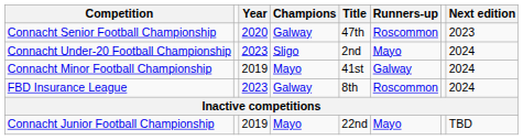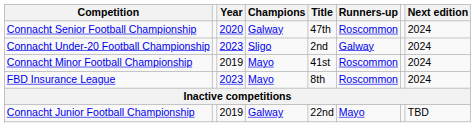 <table class="wikitable sortable">
 <tr>
 <th>Competition</th>
 <td></td>
 <th>Year</th>
 <th>Champions</th>
 <th>Title</th>
 <th>Runners-up</th>
 <td></td>
 <th>Next edition</th>
 </tr>
 <tr>
 <td><a href='#'>Connacht Senior Football Championship</a></td>
 <td></td>
 <td><a href='#'>2020</a></td>
 <td> <a href='#'>Galway</a></td>
 <td>47th</td>
 <td> <a href='#'>Roscommon</a></td>
 <td></td>
-<td>2023</td>
+<td>2024</td>
 </tr>
 <tr>
 <td><a href='#'>Connacht Under-20 Football Championship</a></td>
 <td></td>
 <td><a href='#'>2023</a></td>
 <td> <a href='#'>Sligo</a></td>
 <td>2nd</td>
-<td> <a href='#'>Mayo</a></td>
+<td> <a href='#'>Galway</a></td>
 <td></td>
 <td>2024</td>
 </tr>
 <tr>
 <td><a href='#'>Connacht Minor Football Championship</a></td>
 <td></td>
 <td>2019</td>
 <td> <a href='#'>Mayo</a></td>
 <td>41st</td>
-<td> <a href='#'>Galway</a></td>
+<td> <a href='#'>Roscommon</a></td>
 <td></td>
 <td>2024</td>
 </tr>
 <tr>
 <td><a href='#'>FBD Insurance League</a></td>
 <td></td>
 <td><a href='#'>2023</a></td>
-<td> <a href='#'>Galway</a></td>
+<td> <a href='#'>Mayo</a></td>
 <td>8th</td>
 <td> <a href='#'>Roscommon</a></td>
 <td></td>
 <td>2024</td>
 </tr>
 <tr>
 <th colspan="8">Inactive competitions</th>
 </tr>
 <tr>
 <td><a href='#'>Connacht Junior Football Championship</a></td>
 <td></td>
 <td>2019</td>
-<td> <a href='#'>Mayo</a></td>
+<td> <a href='#'>Galway</a></td>
 <td>22nd</td>
 <td> <a href='#'>Mayo</a></td>
 <td></td>
 <td>TBD</td>
 </tr>
 </table>
